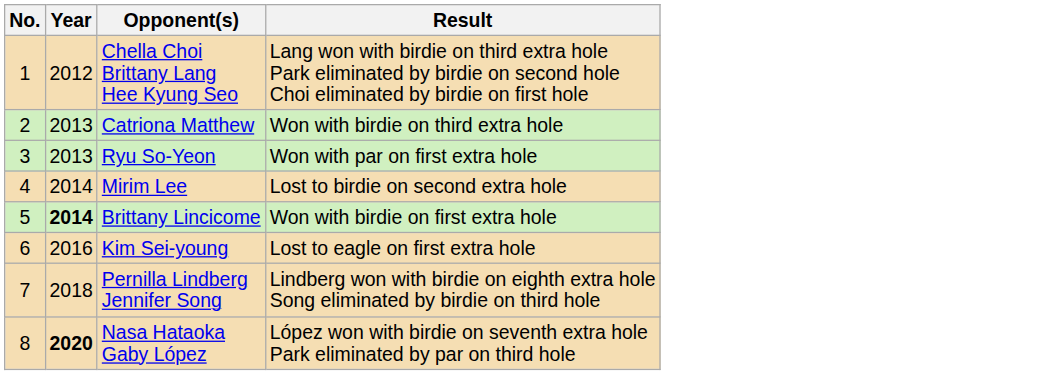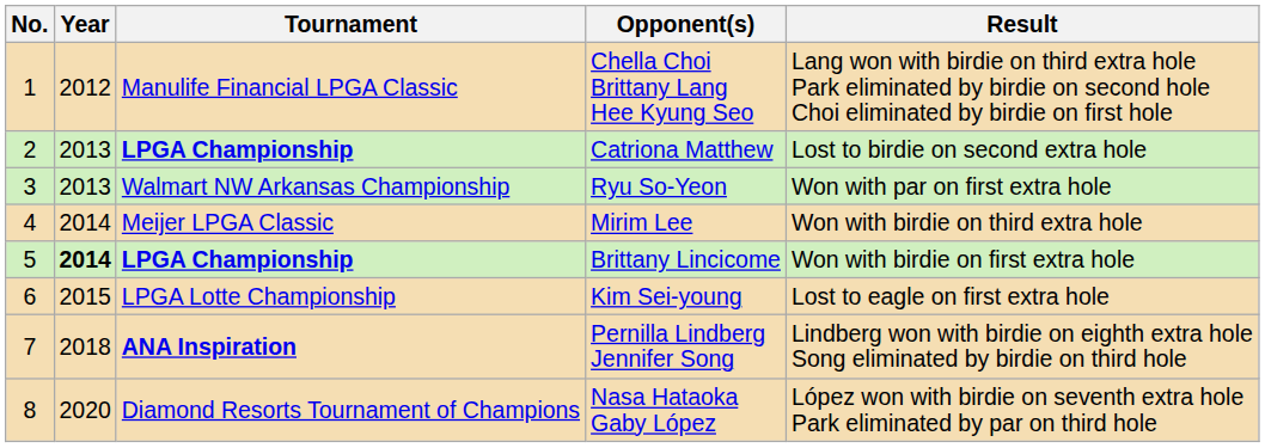 <table class="wikitable" style="font-size:95%;">
 <tr>
 <th>No.</th>
 <th>Year</th>
+<th>Tournament</th>
 <th>Opponent(s)</th>
 <th>Result</th>
 </tr>
 <tr style="background:#F5DEB3;">
 <td align=center>1</td>
 <td>2012</td>
+<td><a href='#'>Manulife Financial LPGA Classic</a></td>
 <td> <a href='#'>Chella Choi</a><br> <a href='#'>Brittany Lang</a><br> <a href='#'>Hee Kyung Seo</a></td>
 <td>Lang won with birdie on third extra hole<br>Park eliminated by birdie on second hole<br>Choi eliminated by birdie on first hole</td>
 </tr>
 <tr style="background:#D0F0C0;">
 <td align=center>2</td>
 <td align=center>2013</td>
+<td><strong><a href='#'>LPGA Championship</a></strong></td>
 <td> <a href='#'>Catriona Matthew</a></td>
-<td>Won with birdie on third extra hole</td>
+<td>Lost to birdie on second extra hole</td>
 </tr>
 <tr style="background:#D0F0C0;">
 <td align=center>3</td>
 <td>2013</td>
+<td><a href='#'>Walmart NW Arkansas Championship</a></td>
 <td> <a href='#'>Ryu So-Yeon</a></td>
 <td>Won with par on first extra hole</td>
 </tr>
 <tr style="background:#F5DEB3;">
 <td align=center>4</td>
 <td>2014</td>
+<td><a href='#'>Meijer LPGA Classic</a></td>
 <td> <a href='#'>Mirim Lee</a></td>
-<td>Lost to birdie on second extra hole</td>
+<td>Won with birdie on third extra hole</td>
 </tr>
 <tr style="background:#D0F0C0;">
 <td align=center>5</td>
 <td align=center><strong>2014</strong></td>
+<td><strong><a href='#'>LPGA Championship</a></strong></td>
 <td> <a href='#'>Brittany Lincicome</a></td>
 <td>Won with birdie on first extra hole</td>
 </tr>
 <tr style="background:#F5DEB3;">
 <td align=center>6</td>
-<td>2016</td>
+<td>2015</td>
+<td><a href='#'>LPGA Lotte Championship</a></td>
 <td> <a href='#'>Kim Sei-young</a></td>
 <td>Lost to eagle on first extra hole</td>
 </tr>
 <tr style="background:#F5DEB3;">
 <td align=center>7</td>
 <td>2018</td>
+<td><strong><a href='#'>ANA Inspiration</a></strong></td>
 <td> <a href='#'>Pernilla Lindberg</a><br> <a href='#'>Jennifer Song</a></td>
 <td>Lindberg won with birdie on eighth extra hole<br>Song eliminated by birdie on third hole</td>
 </tr>
 <tr style="background:#F5DEB3;">
 <td align=center>8</td>
-<td><strong>2020</strong></td>
+<td>2020</td>
+<td><a href='#'>Diamond Resorts Tournament of Champions</a></td>
 <td> <a href='#'>Nasa Hataoka</a> <br>  <a href='#'>Gaby López</a></td>
 <td>López won with birdie on seventh extra hole <br> Park eliminated by par on third hole</td>
 </tr>
 </table>
